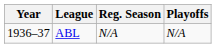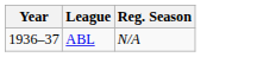 <table class="wikitable">
 <tr>
 <th>Year</th>
 <th>League</th>
 <th>Reg. Season</th>
-<th>Playoffs</th>
 </tr>
 <tr>
 <td>1936–37</td>
 <td><a href='#'>ABL</a></td>
 <td><em>N/A</em></td>
-<td><em>N/A</em></td>
 </tr>
 </table>
